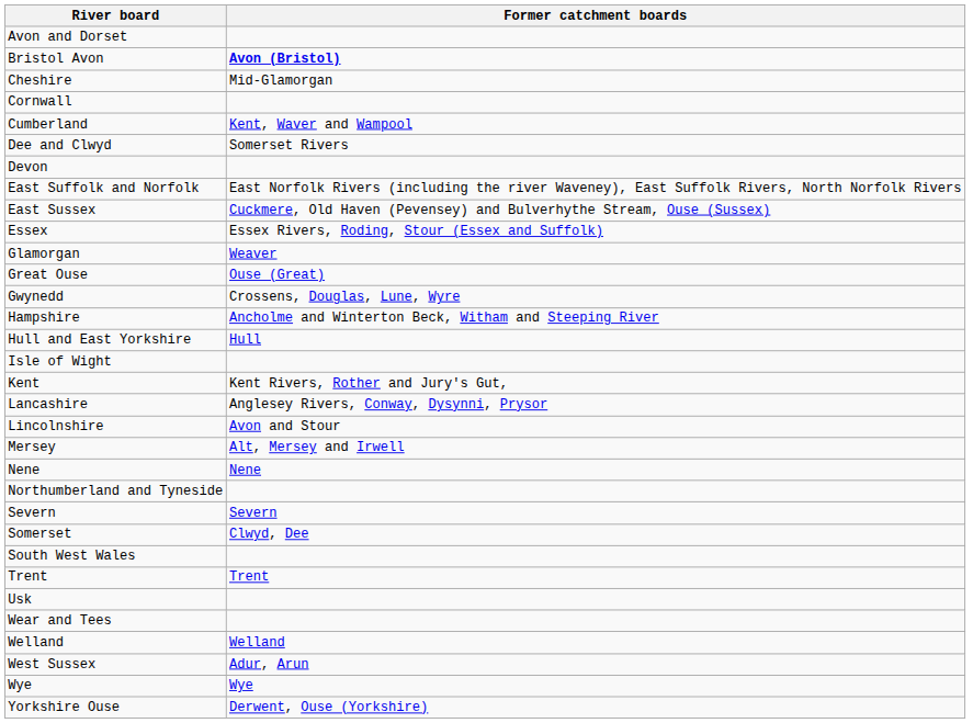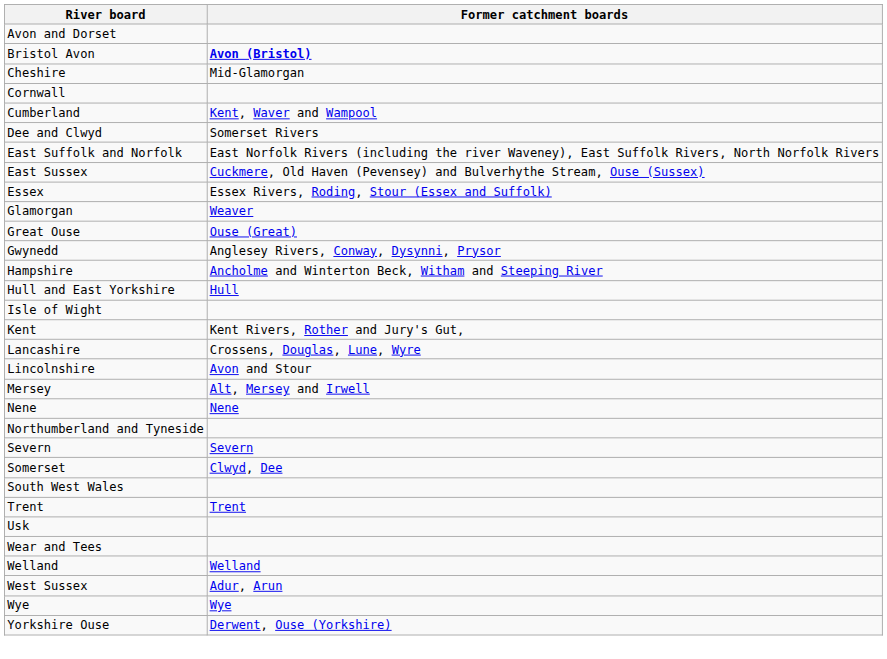 <table class="wikitable">
 <tr>
 <th>River board</th>
 <th>Former catchment boards</th>
 </tr>
 <tr>
 <td>Avon and Dorset</td>
 <td></td>
 </tr>
 <tr>
 <td>Bristol Avon</td>
 <td><strong><a href='#'>Avon (Bristol)</a></strong></td>
 </tr>
 <tr>
 <td>Cheshire</td>
 <td>Mid-Glamorgan</td>
 </tr>
 <tr>
 <td>Cornwall</td>
 <td></td>
 </tr>
 <tr>
 <td>Cumberland</td>
 <td><a href='#'>Kent</a>, <a href='#'>Waver</a> and <a href='#'>Wampool</a></td>
 </tr>
 <tr>
 <td>Dee and Clwyd</td>
 <td>Somerset Rivers</td>
 </tr>
 <tr>
-<td>Devon</td>
-<td></td>
-</tr>
-<tr>
 <td>East Suffolk and Norfolk</td>
 <td>East Norfolk Rivers (including the river Waveney), East Suffolk Rivers, North Norfolk Rivers</td>
 </tr>
 <tr>
 <td>East Sussex</td>
 <td><a href='#'>Cuckmere</a>, Old Haven (Pevensey) and Bulverhythe Stream, <a href='#'>Ouse (Sussex)</a></td>
 </tr>
 <tr>
 <td>Essex</td>
 <td>Essex Rivers, <a href='#'>Roding</a>, <a href='#'>Stour (Essex and Suffolk)</a></td>
 </tr>
 <tr>
 <td>Glamorgan</td>
 <td><a href='#'>Weaver</a></td>
 </tr>
 <tr>
 <td>Great Ouse</td>
 <td><a href='#'>Ouse (Great)</a></td>
 </tr>
 <tr>
 <td>Gwynedd</td>
-<td>Crossens, <a href='#'>Douglas</a>, <a href='#'>Lune</a>, <a href='#'>Wyre</a></td>
+<td>Anglesey Rivers, <a href='#'>Conway</a>, <a href='#'>Dysynni</a>, <a href='#'>Prysor</a></td>
 </tr>
 <tr>
 <td>Hampshire</td>
 <td><a href='#'>Ancholme</a> and Winterton Beck, <a href='#'>Witham</a> and <a href='#'>Steeping River</a></td>
 </tr>
 <tr>
 <td>Hull and East Yorkshire</td>
 <td><a href='#'>Hull</a></td>
 </tr>
 <tr>
 <td>Isle of Wight</td>
 <td></td>
 </tr>
 <tr>
 <td>Kent</td>
 <td>Kent Rivers, <a href='#'>Rother</a> and Jury's Gut,</td>
 </tr>
 <tr>
 <td>Lancashire</td>
-<td>Anglesey Rivers, <a href='#'>Conway</a>, <a href='#'>Dysynni</a>, <a href='#'>Prysor</a></td>
+<td>Crossens, <a href='#'>Douglas</a>, <a href='#'>Lune</a>, <a href='#'>Wyre</a></td>
 </tr>
 <tr>
 <td>Lincolnshire</td>
 <td><a href='#'>Avon</a> and Stour</td>
 </tr>
 <tr>
 <td>Mersey</td>
 <td><a href='#'>Alt</a>, <a href='#'>Mersey</a> and <a href='#'>Irwell</a></td>
 </tr>
 <tr>
 <td>Nene</td>
 <td><a href='#'>Nene</a></td>
 </tr>
 <tr>
 <td>Northumberland and Tyneside</td>
 <td></td>
 </tr>
 <tr>
 <td>Severn</td>
 <td><a href='#'>Severn</a></td>
 </tr>
 <tr>
 <td>Somerset</td>
 <td><a href='#'>Clwyd</a>, <a href='#'>Dee</a></td>
 </tr>
 <tr>
 <td>South West Wales</td>
 <td></td>
 </tr>
 <tr>
 <td>Trent</td>
 <td><a href='#'>Trent</a></td>
 </tr>
 <tr>
 <td>Usk</td>
 <td></td>
 </tr>
 <tr>
 <td>Wear and Tees</td>
 <td></td>
 </tr>
 <tr>
 <td>Welland</td>
 <td><a href='#'>Welland</a></td>
 </tr>
 <tr>
 <td>West Sussex</td>
 <td><a href='#'>Adur</a>, <a href='#'>Arun</a></td>
 </tr>
 <tr>
 <td>Wye</td>
 <td><a href='#'>Wye</a></td>
 </tr>
 <tr>
 <td>Yorkshire Ouse</td>
 <td><a href='#'>Derwent</a>, <a href='#'>Ouse (Yorkshire)</a></td>
 </tr>
 </table>
